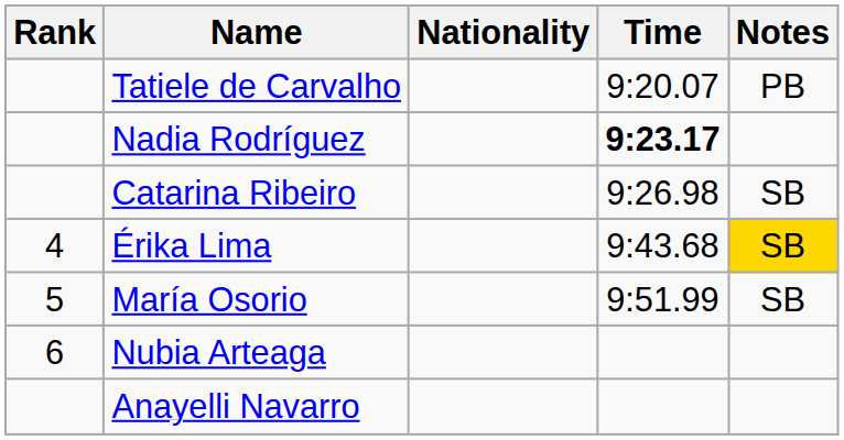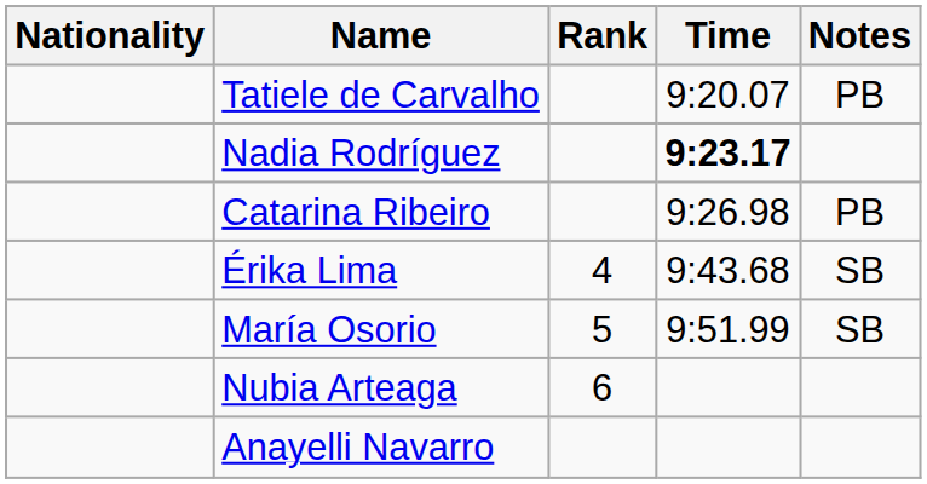 <table class="wikitable sortable" style="text-align:center;font-size:95%">
 <tr>
+<th>Nationality</th>
+<th>Name</th>
 <th>Rank</th>
-<th>Name</th>
-<th>Nationality</th>
 <th>Time</th>
 <th>Notes</th>
 </tr>
 <tr>
+<td align=left></td>
+<td align=left><a href='#'>Tatiele de Carvalho</a></td>
 <td></td>
-<td align=left><a href='#'>Tatiele de Carvalho</a></td>
-<td align=left></td>
 <td>9:20.07</td>
 <td>PB</td>
 </tr>
 <tr>
+<td align=left></td>
+<td align=left><a href='#'>Nadia Rodríguez</a></td>
 <td></td>
-<td align=left><a href='#'>Nadia Rodríguez</a></td>
-<td align=left></td>
 <td><strong>9:23.17</strong></td>
 <td></td>
 </tr>
 <tr>
+<td align=left></td>
+<td align=left><a href='#'>Catarina Ribeiro</a></td>
 <td></td>
-<td align=left><a href='#'>Catarina Ribeiro</a></td>
+<td>9:26.98</td>
+<td>PB</td>
+</tr>
+<tr>
 <td align=left></td>
-<td>9:26.98</td>
+<td align=left><a href='#'>Érika Lima</a></td>
+<td>4</td>
+<td>9:43.68</td>
 <td>SB</td>
 </tr>
 <tr>
-<td>4</td>
-<td align=left><a href='#'>Érika Lima</a></td>
 <td align=left></td>
-<td>9:43.68</td>
-<td style="background: gold;">SB</td>
-</tr>
-<tr>
+<td align=left><a href='#'>María Osorio</a></td>
 <td>5</td>
-<td align=left><a href='#'>María Osorio</a></td>
-<td align=left></td>
 <td>9:51.99</td>
 <td>SB</td>
 </tr>
 <tr>
+<td align=left></td>
+<td align=left><a href='#'>Nubia Arteaga</a></td>
 <td>6</td>
-<td align=left><a href='#'>Nubia Arteaga</a></td>
-<td align=left></td>
 <td></td>
 <td></td>
 </tr>
 <tr>
+<td align=left></td>
+<td align=left><a href='#'>Anayelli Navarro</a></td>
 <td></td>
-<td align=left><a href='#'>Anayelli Navarro</a></td>
-<td align=left></td>
 <td></td>
 <td></td>
 </tr>
 </table>
